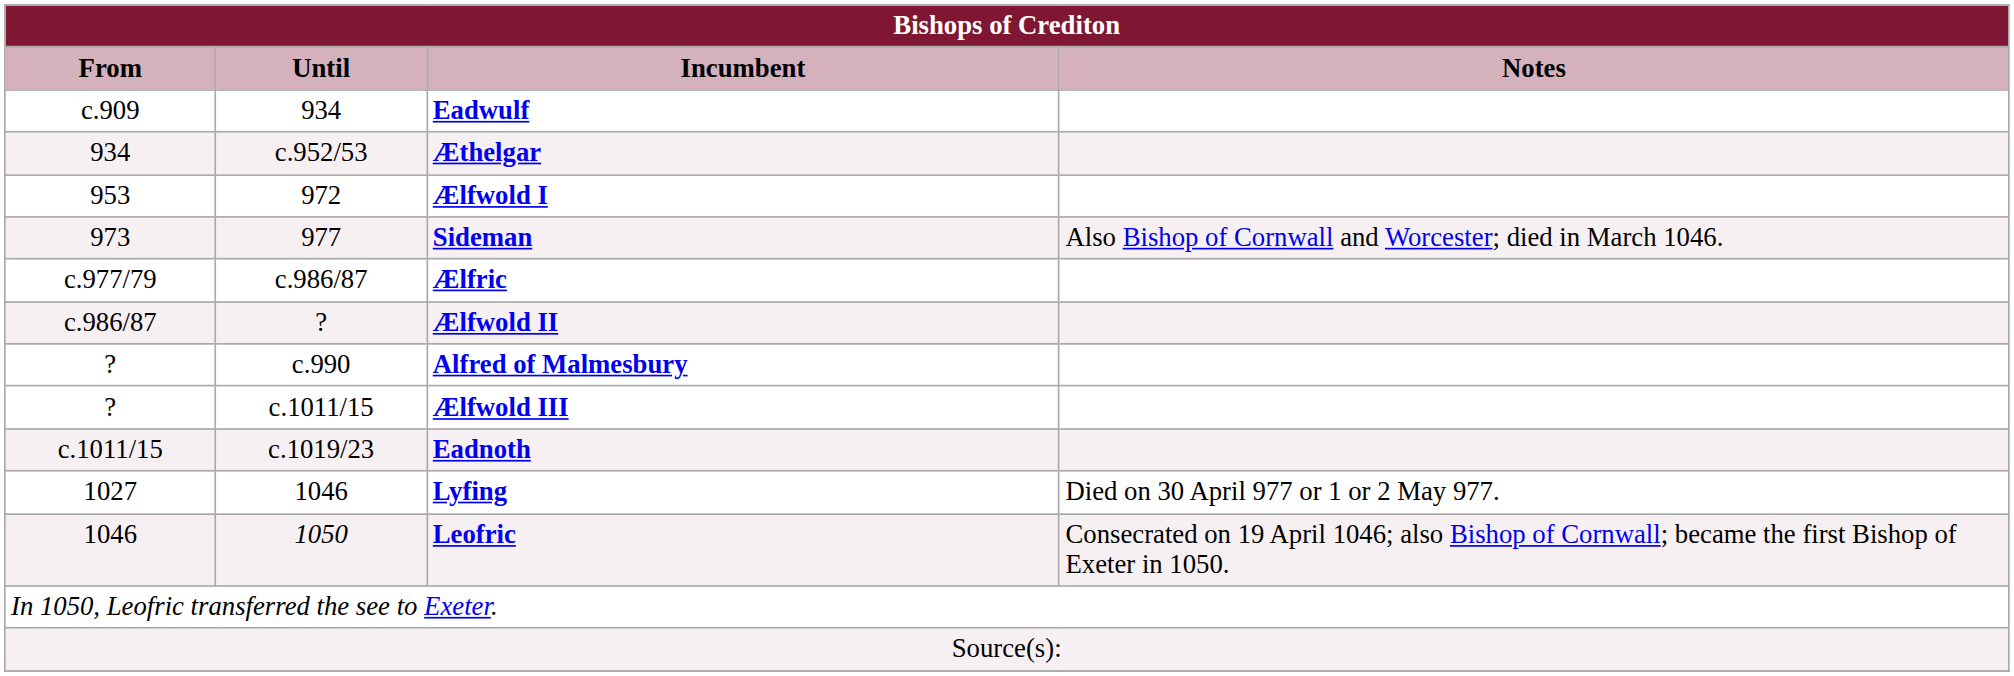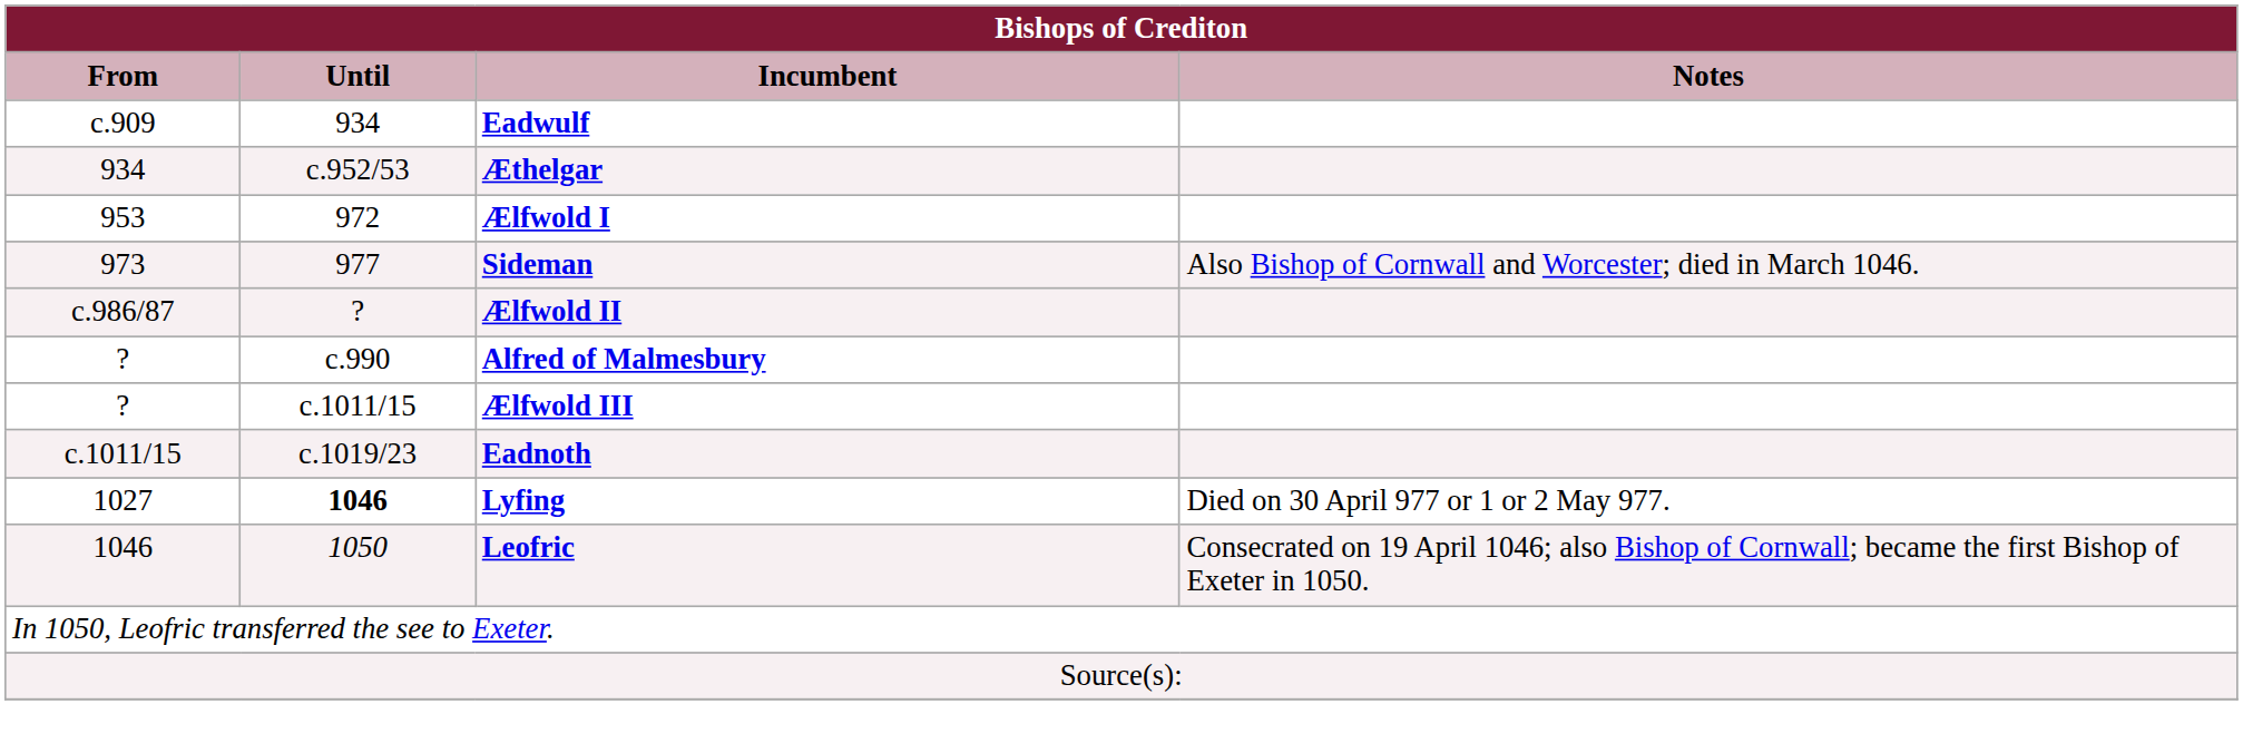 <table class="wikitable" style="width:95%;" border="1" cellpadding="2">
 <tr>
 <th colspan="4" style="background-color: #7F1734; color: white;">Bishops of Crediton</th>
 </tr>
 <tr valign=top>
 <th style="background-color:#D4B1BB" width="10%">From</th>
 <th style="background-color:#D4B1BB" width="10%">Until</th>
 <th style="background-color:#D4B1BB" width="30%">Incumbent</th>
 <th style="background-color:#D4B1BB" width="45%">Notes</th>
 </tr>
 <tr valign=top bgcolor="white">
 <td align="center">c.909</td>
 <td align="center">934</td>
 <td><strong><a href='#'>Eadwulf</a></strong></td>
 <td></td>
 </tr>
 <tr valign=top bgcolor="#F7F0F2">
 <td align="center">934</td>
 <td align="center">c.952/53</td>
 <td><strong><a href='#'>Æthelgar</a></strong></td>
 <td></td>
 </tr>
 <tr valign=top bgcolor="white">
 <td align="center">953</td>
 <td align="center">972</td>
 <td><strong> <a href='#'>Ælfwold I</a></strong></td>
 <td></td>
 </tr>
 <tr valign=top bgcolor="#F7F0F2">
 <td align="center">973</td>
 <td align="center">977</td>
 <td><strong><a href='#'>Sideman</a></strong></td>
 <td>Also <a href='#'>Bishop of Cornwall</a> and <a href='#'>Worcester</a>; died in March 1046.</td>
 </tr>
-<tr valign=top bgcolor="white">
-<td align="center">c.977/79</td>
-<td align="center">c.986/87</td>
-<td><strong><a href='#'>Ælfric</a></strong></td>
-<td></td>
-</tr>
 <tr valign=top bgcolor="#F7F0F2">
 <td align="center">c.986/87</td>
 <td align="center">?</td>
 <td><strong><a href='#'>Ælfwold II</a></strong></td>
 <td></td>
 </tr>
 <tr valign=top bgcolor="white">
 <td align="center">?</td>
 <td align="center">c.990</td>
 <td><strong><a href='#'>Alfred of Malmesbury</a></strong></td>
 <td></td>
 </tr>
 <tr valign=top bgcolor="white">
 <td align="center">?</td>
 <td align="center">c.1011/15</td>
 <td><strong><a href='#'>Ælfwold III</a></strong></td>
 <td></td>
 </tr>
 <tr valign=top bgcolor="#F7F0F2">
 <td align="center">c.1011/15</td>
 <td align="center">c.1019/23</td>
 <td><strong><a href='#'>Eadnoth</a></strong></td>
 <td></td>
 </tr>
 <tr valign=top bgcolor="white">
 <td align="center">1027</td>
-<td align="center">1046</td>
+<td align="center"><strong>1046</strong></td>
 <td><strong><a href='#'>Lyfing</a></strong></td>
 <td>Died on 30 April 977 or 1 or 2 May 977.</td>
 </tr>
 <tr valign=top bgcolor="#F7F0F2">
 <td align="center">1046</td>
 <td align="center"><em>1050</em></td>
 <td><strong><a href='#'>Leofric</a></strong></td>
 <td>Consecrated on 19 April 1046; also <a href='#'>Bishop of Cornwall</a>; became the first Bishop of Exeter in 1050.</td>
 </tr>
 <tr valign=top bgcolor="white">
 <td colspan="4"><em>In 1050, Leofric transferred the see to <a href='#'>Exeter</a>.</em></td>
 </tr>
 <tr valign=top bgcolor="#F7F0F2">
 <td align="center" colspan="4">Source(s):</td>
 </tr>
 <tr>
 </tr>
 </table>
